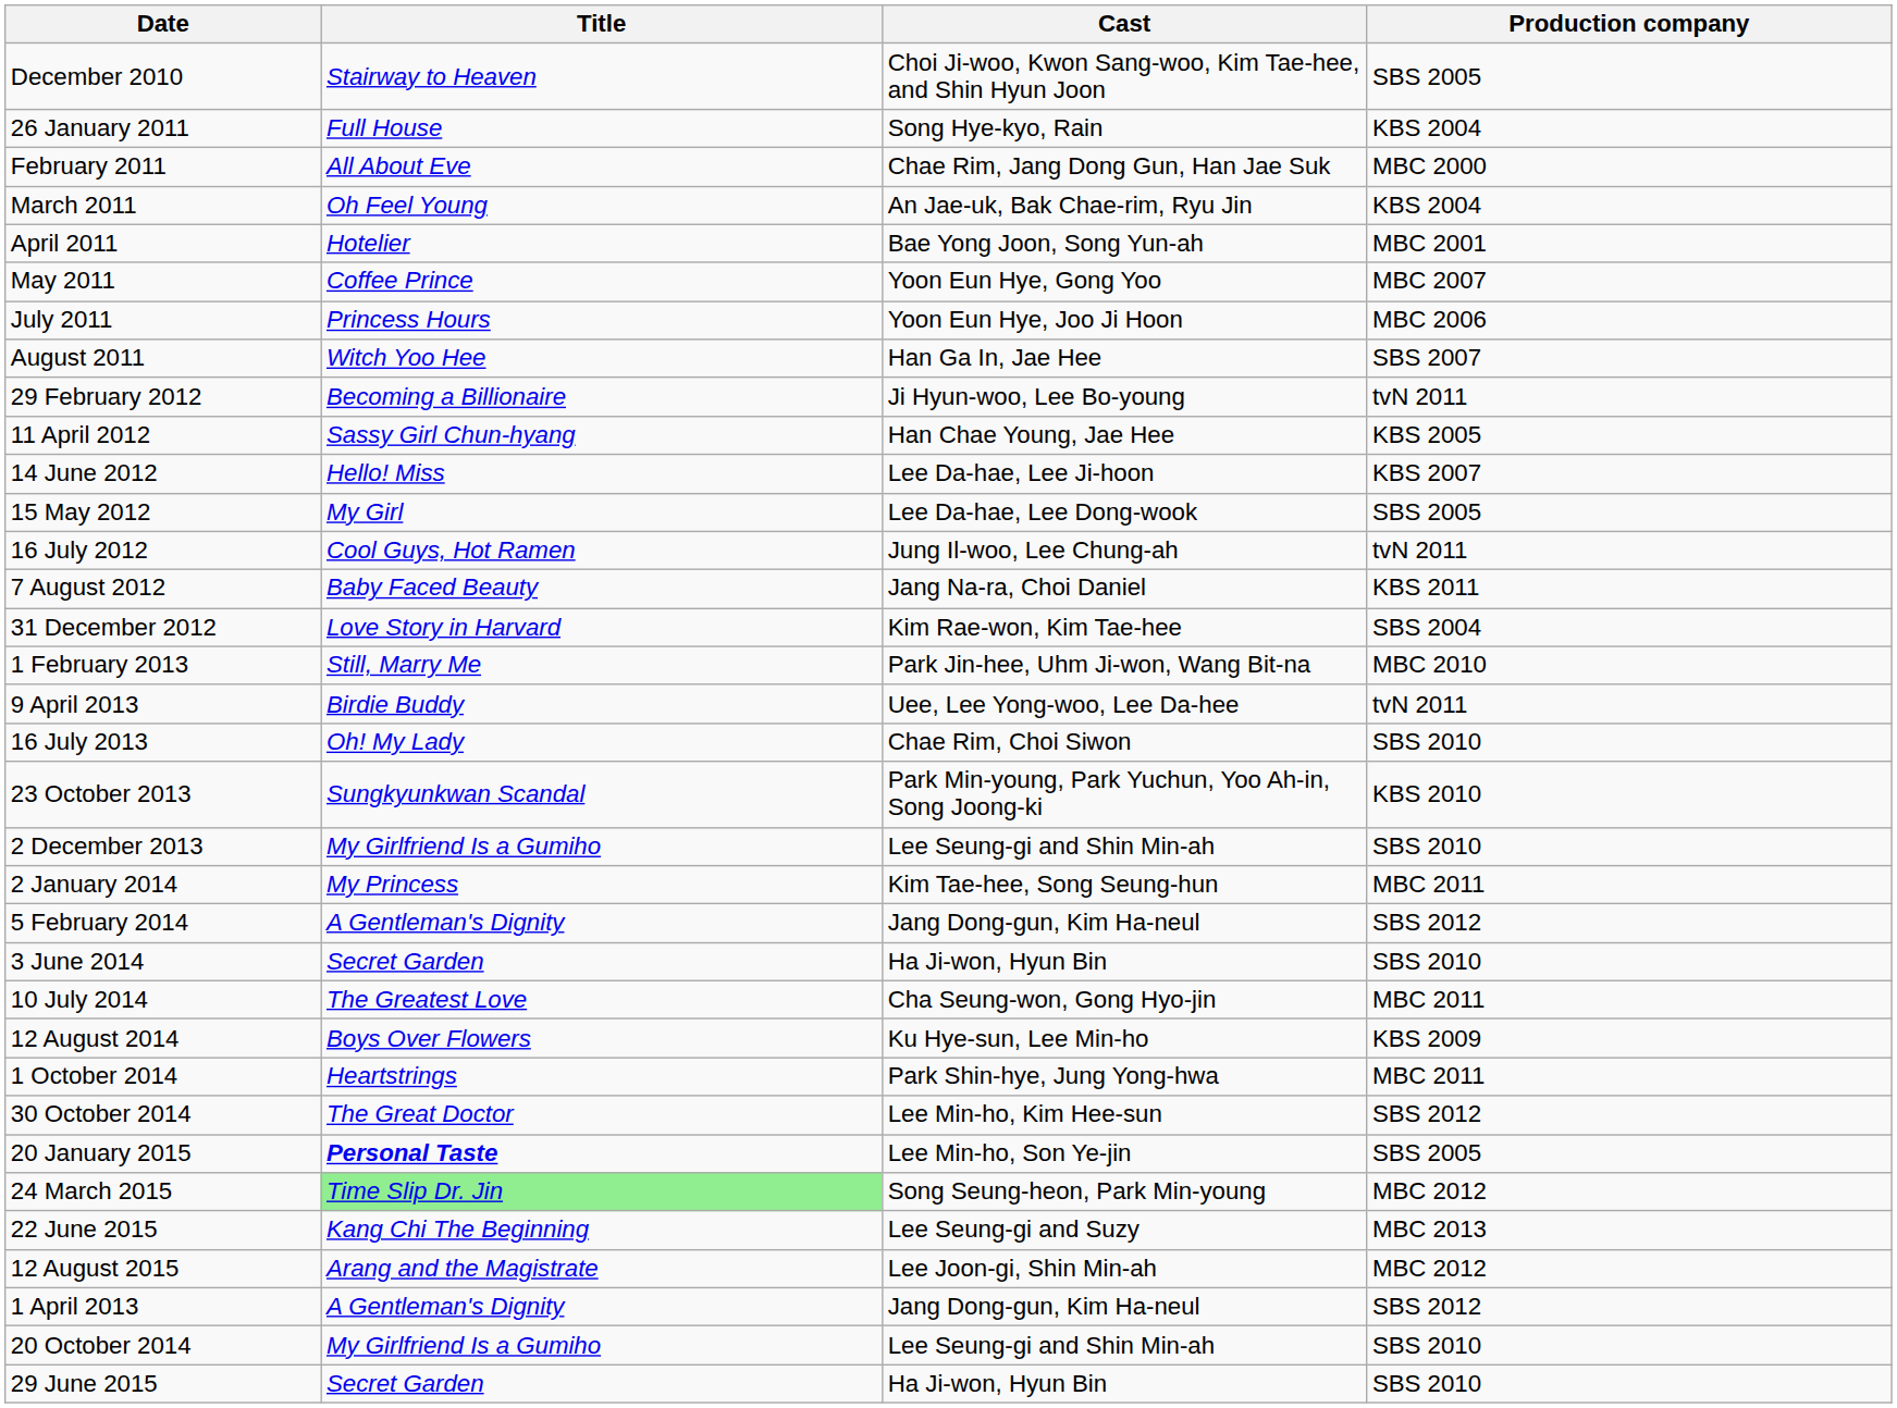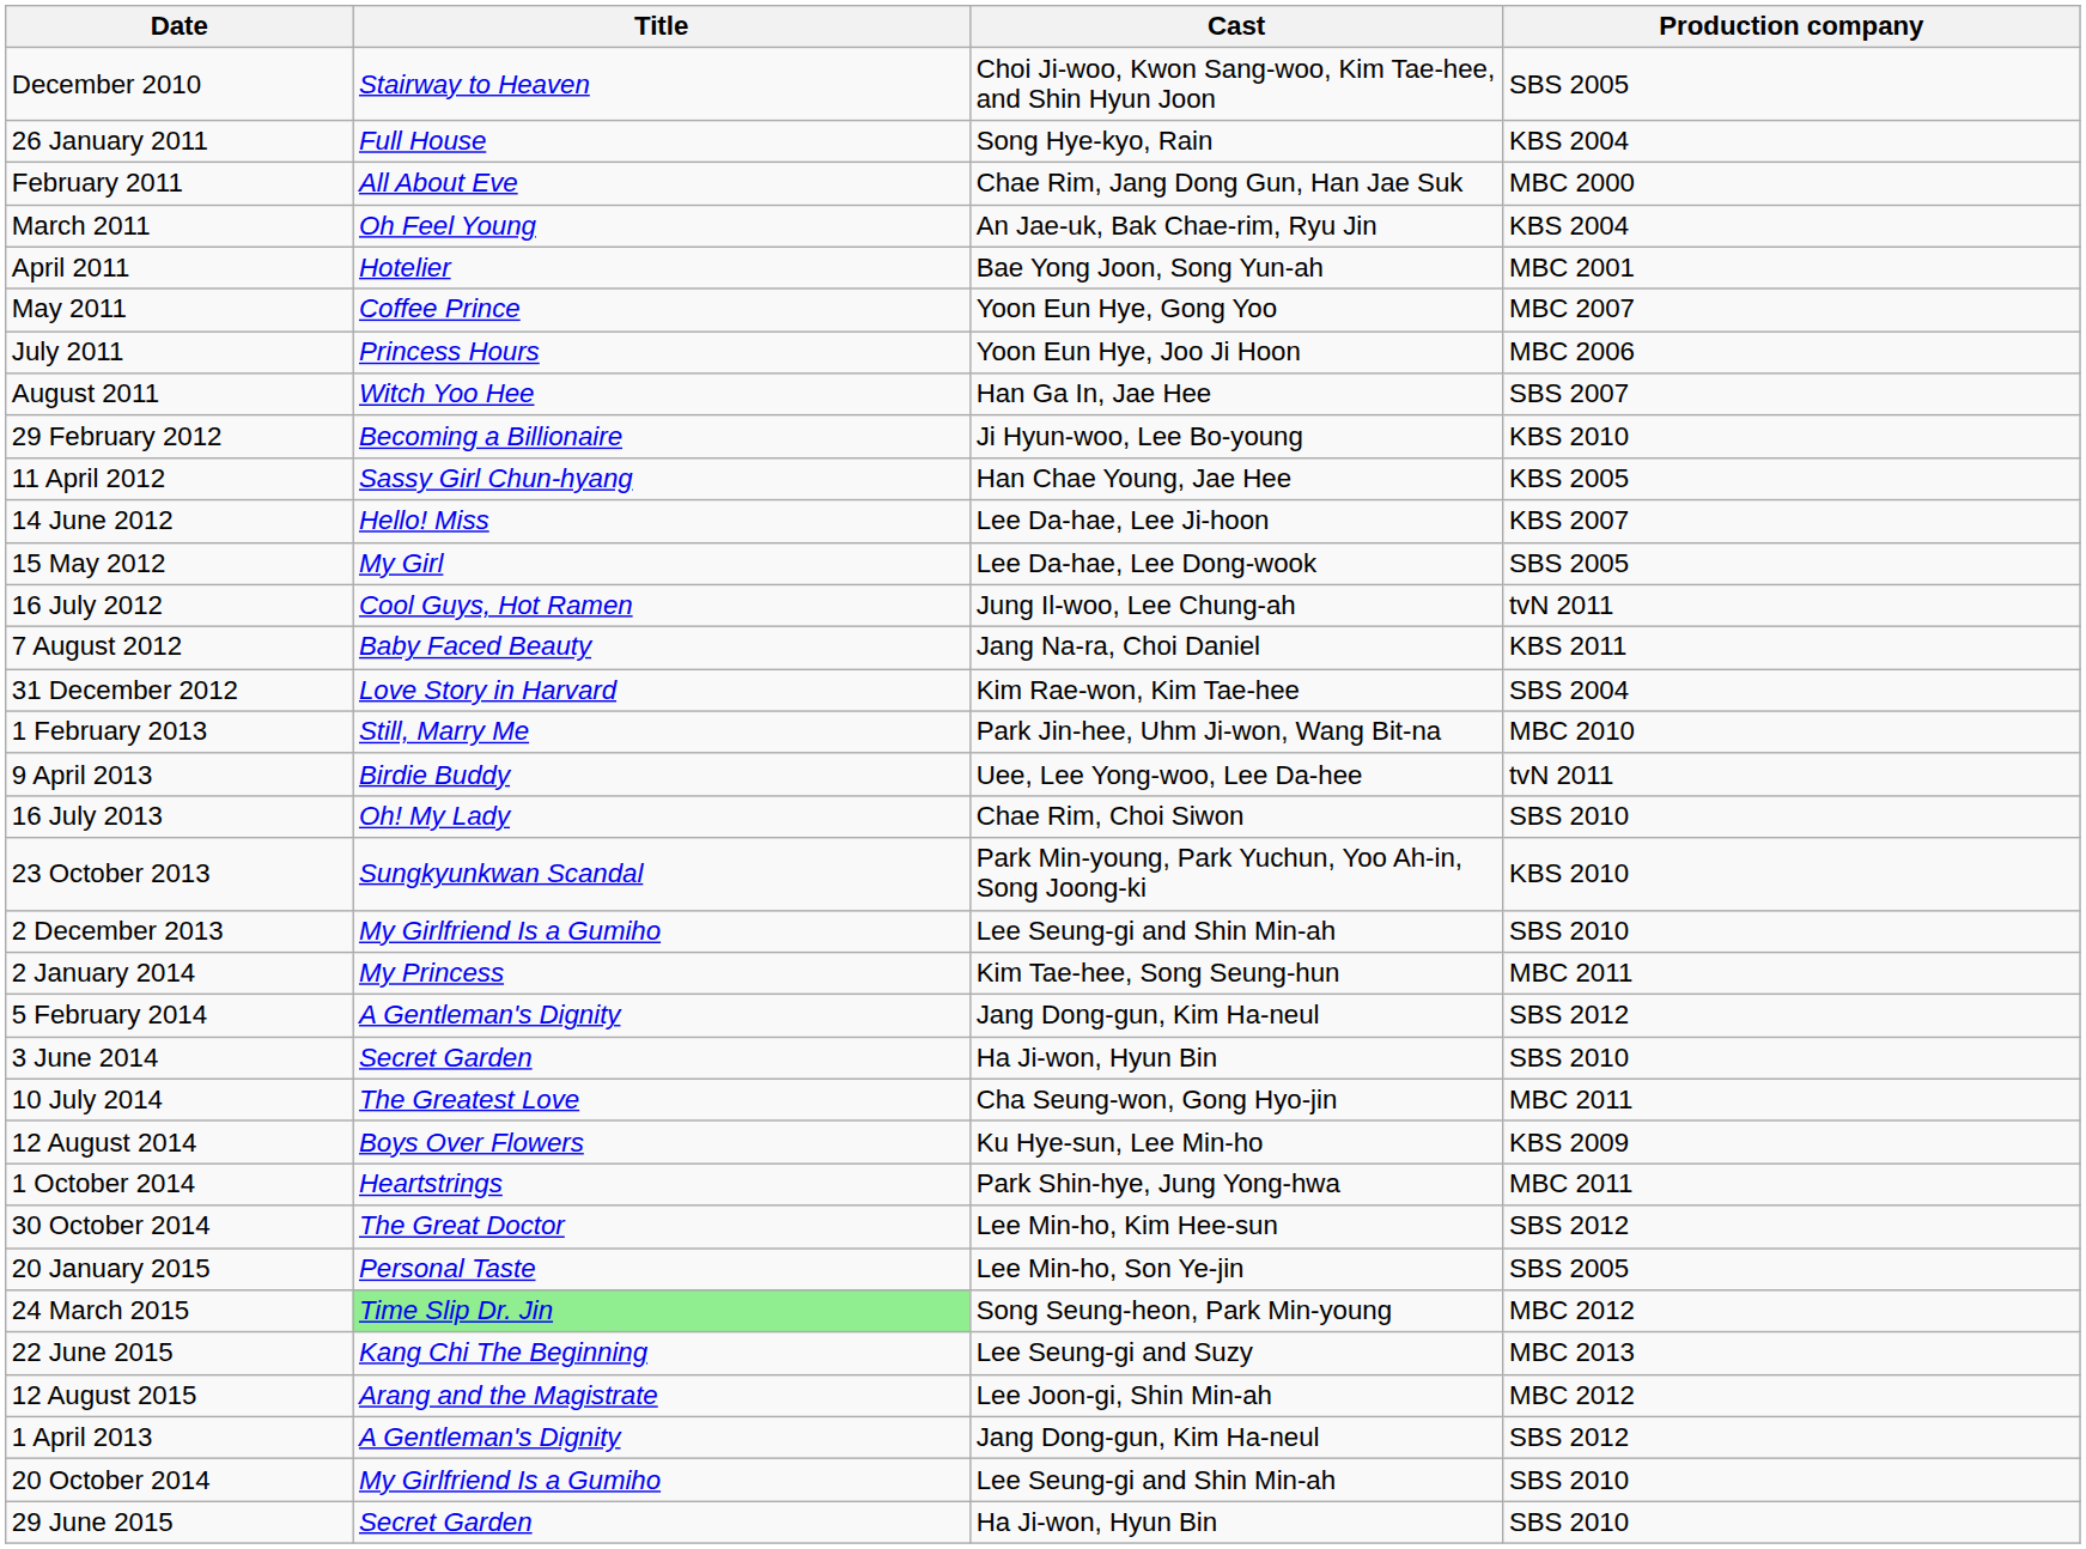 <table class="wikitable">
 <tr>
 <th style="width:2%;">Date</th>
 <th style="width:4%;">Title</th>
 <th style="width:4%;">Cast</th>
 <th style="width:4%;">Production company</th>
 </tr>
 <tr>
 <td>December 2010</td>
 <td><em><a href='#'>Stairway to Heaven</a></em></td>
 <td>Choi Ji-woo, Kwon Sang-woo, Kim Tae-hee, and Shin Hyun Joon</td>
 <td>SBS 2005</td>
 </tr>
 <tr>
 <td>26 January 2011</td>
 <td><em><a href='#'>Full House</a></em></td>
 <td>Song Hye-kyo, Rain</td>
 <td>KBS 2004</td>
 </tr>
 <tr>
 <td>February 2011</td>
 <td><em><a href='#'>All About Eve</a></em></td>
 <td>Chae Rim, Jang Dong Gun, Han Jae Suk</td>
 <td>MBC 2000</td>
 </tr>
 <tr>
 <td>March 2011</td>
 <td><em><a href='#'>Oh Feel Young</a></em></td>
 <td>An Jae-uk, Bak Chae-rim, Ryu Jin</td>
 <td>KBS 2004</td>
 </tr>
 <tr>
 <td>April 2011</td>
 <td><em><a href='#'>Hotelier</a></em></td>
 <td>Bae Yong Joon, Song Yun-ah</td>
 <td>MBC 2001</td>
 </tr>
 <tr>
 <td>May 2011</td>
 <td><em><a href='#'>Coffee Prince</a></em></td>
 <td>Yoon Eun Hye, Gong Yoo</td>
 <td>MBC 2007</td>
 </tr>
 <tr>
 <td>July 2011</td>
 <td><em><a href='#'>Princess Hours</a></em></td>
 <td>Yoon Eun Hye, Joo Ji Hoon</td>
 <td>MBC 2006</td>
 </tr>
 <tr>
 <td>August 2011</td>
 <td><em><a href='#'>Witch Yoo Hee</a></em></td>
 <td>Han Ga In, Jae Hee</td>
 <td>SBS 2007</td>
 </tr>
 <tr>
 <td>29 February 2012</td>
 <td><em><a href='#'>Becoming a Billionaire</a></em></td>
 <td>Ji Hyun-woo, Lee Bo-young</td>
-<td>tvN 2011</td>
+<td>KBS 2010</td>
 </tr>
 <tr>
 <td>11 April 2012</td>
 <td><em><a href='#'>Sassy Girl Chun-hyang</a></em></td>
 <td>Han Chae Young, Jae Hee</td>
 <td>KBS 2005</td>
 </tr>
 <tr>
 <td>14 June 2012</td>
 <td><em><a href='#'>Hello! Miss</a></em></td>
 <td>Lee Da-hae, Lee Ji-hoon</td>
 <td>KBS 2007</td>
 </tr>
 <tr>
 <td>15 May 2012</td>
 <td><em><a href='#'>My Girl</a></em></td>
 <td>Lee Da-hae, Lee Dong-wook</td>
 <td>SBS 2005</td>
 </tr>
 <tr>
 <td>16 July 2012</td>
 <td><em><a href='#'>Cool Guys, Hot Ramen</a></em></td>
 <td>Jung Il-woo, Lee Chung-ah</td>
 <td>tvN 2011</td>
 </tr>
 <tr>
 <td>7 August 2012</td>
 <td><em><a href='#'>Baby Faced Beauty</a></em></td>
 <td>Jang Na-ra, Choi Daniel</td>
 <td>KBS 2011</td>
 </tr>
 <tr>
 <td>31 December 2012</td>
 <td><em><a href='#'>Love Story in Harvard</a></em></td>
 <td>Kim Rae-won, Kim Tae-hee</td>
 <td>SBS 2004</td>
 </tr>
 <tr>
 <td>1 February 2013</td>
 <td><em><a href='#'>Still, Marry Me</a></em></td>
 <td>Park Jin-hee, Uhm Ji-won, Wang Bit-na</td>
 <td>MBC 2010</td>
 </tr>
 <tr>
 <td>9 April 2013</td>
 <td><em><a href='#'>Birdie Buddy</a></em></td>
 <td>Uee, Lee Yong-woo, Lee Da-hee</td>
 <td>tvN 2011</td>
 </tr>
 <tr>
 <td>16 July 2013</td>
 <td><em><a href='#'>Oh! My Lady</a></em></td>
 <td>Chae Rim, Choi Siwon</td>
 <td>SBS 2010</td>
 </tr>
 <tr>
 <td>23 October 2013</td>
 <td><em><a href='#'>Sungkyunkwan Scandal</a></em></td>
 <td>Park Min-young, Park Yuchun, Yoo Ah-in, Song Joong-ki</td>
 <td>KBS 2010</td>
 </tr>
 <tr>
 <td>2 December 2013</td>
 <td><em><a href='#'>My Girlfriend Is a Gumiho</a></em></td>
 <td>Lee Seung-gi and Shin Min-ah</td>
 <td>SBS 2010</td>
 </tr>
 <tr>
 <td>2 January 2014</td>
 <td><em><a href='#'>My Princess</a></em></td>
 <td>Kim Tae-hee, Song Seung-hun</td>
 <td>MBC 2011</td>
 </tr>
 <tr>
 <td>5 February 2014</td>
 <td><em><a href='#'>A Gentleman's Dignity</a></em></td>
 <td>Jang Dong-gun, Kim Ha-neul</td>
 <td>SBS 2012</td>
 </tr>
 <tr>
 <td>3 June 2014</td>
 <td><em><a href='#'>Secret Garden</a></em></td>
 <td>Ha Ji-won, Hyun Bin</td>
 <td>SBS 2010</td>
 </tr>
 <tr>
 <td>10 July 2014</td>
 <td><em><a href='#'>The Greatest Love</a></em></td>
 <td>Cha Seung-won, Gong Hyo-jin</td>
 <td>MBC 2011</td>
 </tr>
 <tr>
 <td>12 August 2014</td>
 <td><em><a href='#'>Boys Over Flowers</a></em></td>
 <td>Ku Hye-sun, Lee Min-ho</td>
 <td>KBS 2009</td>
 </tr>
 <tr>
 <td>1 October 2014</td>
 <td><em><a href='#'>Heartstrings</a></em></td>
 <td>Park Shin-hye, Jung Yong-hwa</td>
 <td>MBC 2011</td>
 </tr>
 <tr>
 <td>30 October 2014</td>
 <td><em><a href='#'>The Great Doctor</a></em></td>
 <td>Lee Min-ho, Kim Hee-sun</td>
 <td>SBS 2012</td>
 </tr>
 <tr>
 <td>20 January 2015</td>
-<td><strong><em><a href='#'>Personal Taste</a></em></strong></td>
+<td><em><a href='#'>Personal Taste</a></em></td>
 <td>Lee Min-ho, Son Ye-jin</td>
 <td>SBS 2005</td>
 </tr>
 <tr>
 <td>24 March 2015</td>
 <td style="background: lightgreen;"><em><a href='#'>Time Slip Dr. Jin</a></em></td>
 <td>Song Seung-heon, Park Min-young</td>
 <td>MBC 2012</td>
 </tr>
 <tr>
 <td>22 June 2015</td>
 <td><em><a href='#'>Kang Chi The Beginning</a></em></td>
 <td>Lee Seung-gi and Suzy</td>
 <td>MBC 2013</td>
 </tr>
 <tr>
 <td>12 August 2015</td>
 <td><em><a href='#'>Arang and the Magistrate</a></em></td>
 <td>Lee Joon-gi, Shin Min-ah</td>
 <td>MBC 2012</td>
 </tr>
 <tr>
 <td>1 April 2013</td>
 <td><em><a href='#'>A Gentleman's Dignity</a></em></td>
 <td>Jang Dong-gun, Kim Ha-neul</td>
 <td>SBS 2012</td>
 </tr>
 <tr>
 <td>20 October 2014</td>
 <td><em><a href='#'>My Girlfriend Is a Gumiho</a></em></td>
 <td>Lee Seung-gi and Shin Min-ah</td>
 <td>SBS 2010</td>
 </tr>
 <tr>
 <td>29 June 2015</td>
 <td><em><a href='#'>Secret Garden</a></em></td>
 <td>Ha Ji-won, Hyun Bin</td>
 <td>SBS 2010</td>
 </tr>
 </table>
